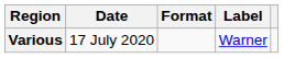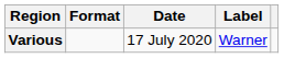 <table class="wikitable plainrowheaders">
 <tr>
 <th scope="col">Region</th>
+<th scope="col">Format</th>
 <th scope="col">Date</th>
-<th scope="col">Format</th>
 <th scope="col">Label</th>
 <th scope="col"></th>
 </tr>
 <tr>
 <th scope="row">Various</th>
+<td></td>
 <td>17 July 2020</td>
-<td></td>
 <td><a href='#'>Warner</a></td>
 <td></td>
 </tr>
 </table>
